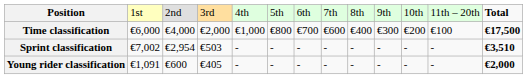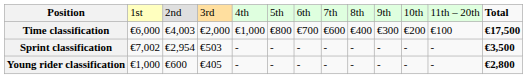 <table class="wikitable">
 <tr>
 <th>Position</th>
 <td bgcolor="#ffffbf">1st</td>
 <td bgcolor="#dfdfdf">2nd</td>
 <td bgcolor="#ffdf9f">3rd</td>
 <td bgcolor="#dfffdf">4th</td>
 <td bgcolor="#dfffdf">5th</td>
 <td bgcolor="#dfffdf">6th</td>
 <td bgcolor="#dfffdf">7th</td>
 <td bgcolor="#dfffdf">8th</td>
 <td bgcolor="#dfffdf">9th</td>
 <td bgcolor="#dfffdf">10th</td>
 <td bgcolor="#dfffdf">11th – 20th</td>
 <td><strong>Total</strong></td>
 </tr>
 <tr>
 <th>Time classification</th>
 <td>€6,000</td>
-<td>€4,000</td>
+<td>€4,003</td>
 <td>€2,000</td>
 <td>€1,000</td>
 <td>€800</td>
 <td>€700</td>
 <td>€600</td>
 <td>€400</td>
 <td>€300</td>
 <td>€200</td>
 <td>€100</td>
 <td><strong>€17,500</strong></td>
 </tr>
 <tr>
 <th>Sprint classification</th>
 <td>€7,002</td>
 <td>€2,954</td>
 <td>€503</td>
 <td>-</td>
 <td>-</td>
 <td>-</td>
 <td>-</td>
 <td>-</td>
 <td>-</td>
 <td>-</td>
 <td>-</td>
-<td><strong>€3,510</strong></td>
+<td><strong>€3,500</strong></td>
 </tr>
 <tr>
 <th>Young rider classification</th>
-<td>€1,091</td>
+<td>€1,000</td>
 <td>€600</td>
 <td>€405</td>
 <td>-</td>
 <td>-</td>
 <td>-</td>
 <td>-</td>
 <td>-</td>
 <td>-</td>
 <td>-</td>
 <td>-</td>
-<td><strong>€2,000</strong></td>
+<td><strong>€2,800</strong></td>
 </tr>
 </table>
